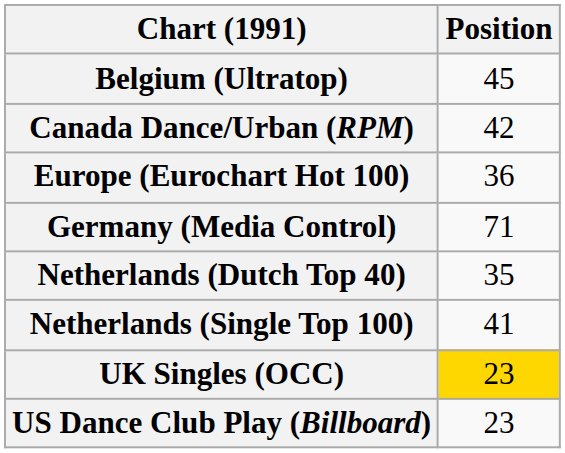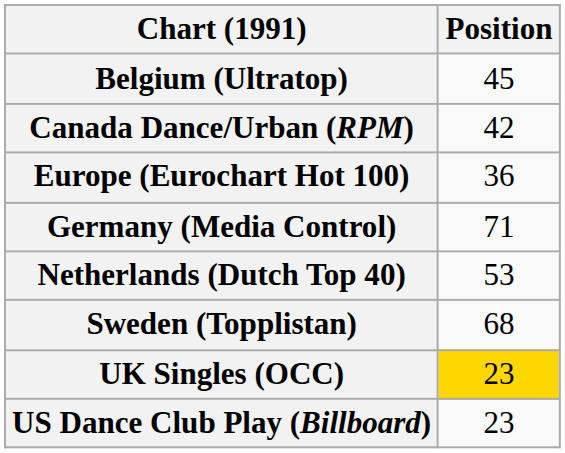 <table class="wikitable sortable plainrowheaders" style="text-align:center">
 <tr>
 <th scope="col">Chart (1991)</th>
 <th scope="col">Position</th>
 </tr>
 <tr>
 <th scope="row">Belgium (Ultratop)</th>
 <td>45</td>
 </tr>
 <tr>
 <th scope="row">Canada Dance/Urban (<em>RPM</em>)</th>
 <td>42</td>
 </tr>
 <tr>
 <th scope="row">Europe (Eurochart Hot 100)</th>
 <td>36</td>
 </tr>
 <tr>
 <th scope="row">Germany (Media Control)</th>
 <td>71</td>
 </tr>
 <tr>
 <th scope="row">Netherlands (Dutch Top 40)</th>
-<td>35</td>
+<td>53</td>
 </tr>
 <tr>
-<th scope="row">Netherlands (Single Top 100)</th>
-<td>41</td>
+<th scope="row">Sweden (Topplistan)</th>
+<td>68</td>
 </tr>
 <tr>
 <th scope="row">UK Singles (OCC)</th>
 <td style="background: gold;">23</td>
 </tr>
 <tr>
 <th scope="row">US Dance Club Play (<em>Billboard</em>)</th>
 <td>23</td>
 </tr>
 </table>
